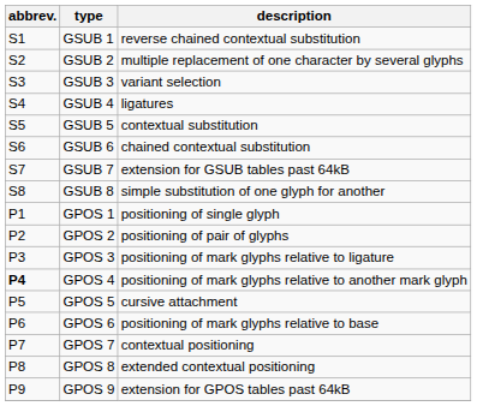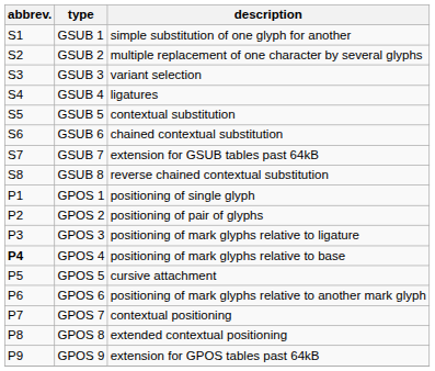 <table class="wikitable legend">
 <tr>
 <th>abbrev.</th>
 <th>type</th>
 <th>description</th>
 </tr>
 <tr>
 <td>S1</td>
 <td>GSUB 1</td>
-<td>reverse chained contextual substitution</td>
+<td>simple substitution of one glyph for another</td>
 </tr>
 <tr>
 <td>S2</td>
 <td>GSUB 2</td>
 <td>multiple replacement of one character by several glyphs</td>
 </tr>
 <tr>
 <td>S3</td>
 <td>GSUB 3</td>
 <td>variant selection</td>
 </tr>
 <tr>
 <td>S4</td>
 <td>GSUB 4</td>
 <td>ligatures</td>
 </tr>
 <tr>
 <td>S5</td>
 <td>GSUB 5</td>
 <td>contextual substitution</td>
 </tr>
 <tr>
 <td>S6</td>
 <td>GSUB 6</td>
 <td>chained contextual substitution</td>
 </tr>
 <tr>
 <td>S7</td>
 <td>GSUB 7</td>
 <td>extension for GSUB tables past 64kB</td>
 </tr>
 <tr>
 <td>S8</td>
 <td>GSUB 8</td>
-<td>simple substitution of one glyph for another</td>
+<td>reverse chained contextual substitution</td>
 </tr>
 <tr>
 <td>P1</td>
 <td>GPOS 1</td>
 <td>positioning of single glyph</td>
 </tr>
 <tr>
 <td>P2</td>
 <td>GPOS 2</td>
 <td>positioning of pair of glyphs</td>
 </tr>
 <tr>
 <td>P3</td>
 <td>GPOS 3</td>
 <td>positioning of mark glyphs relative to ligature</td>
 </tr>
 <tr>
 <td><strong>P4</strong></td>
 <td>GPOS 4</td>
-<td>positioning of mark glyphs relative to another mark glyph</td>
+<td>positioning of mark glyphs relative to base</td>
 </tr>
 <tr>
 <td>P5</td>
 <td>GPOS 5</td>
 <td>cursive attachment</td>
 </tr>
 <tr>
 <td>P6</td>
 <td>GPOS 6</td>
-<td>positioning of mark glyphs relative to base</td>
+<td>positioning of mark glyphs relative to another mark glyph</td>
 </tr>
 <tr>
 <td>P7</td>
 <td>GPOS 7</td>
 <td>contextual positioning</td>
 </tr>
 <tr>
 <td>P8</td>
 <td>GPOS 8</td>
 <td>extended contextual positioning</td>
 </tr>
 <tr>
 <td>P9</td>
 <td>GPOS 9</td>
 <td>extension for GPOS tables past 64kB</td>
 </tr>
 <tr>
 </tr>
 </table>
